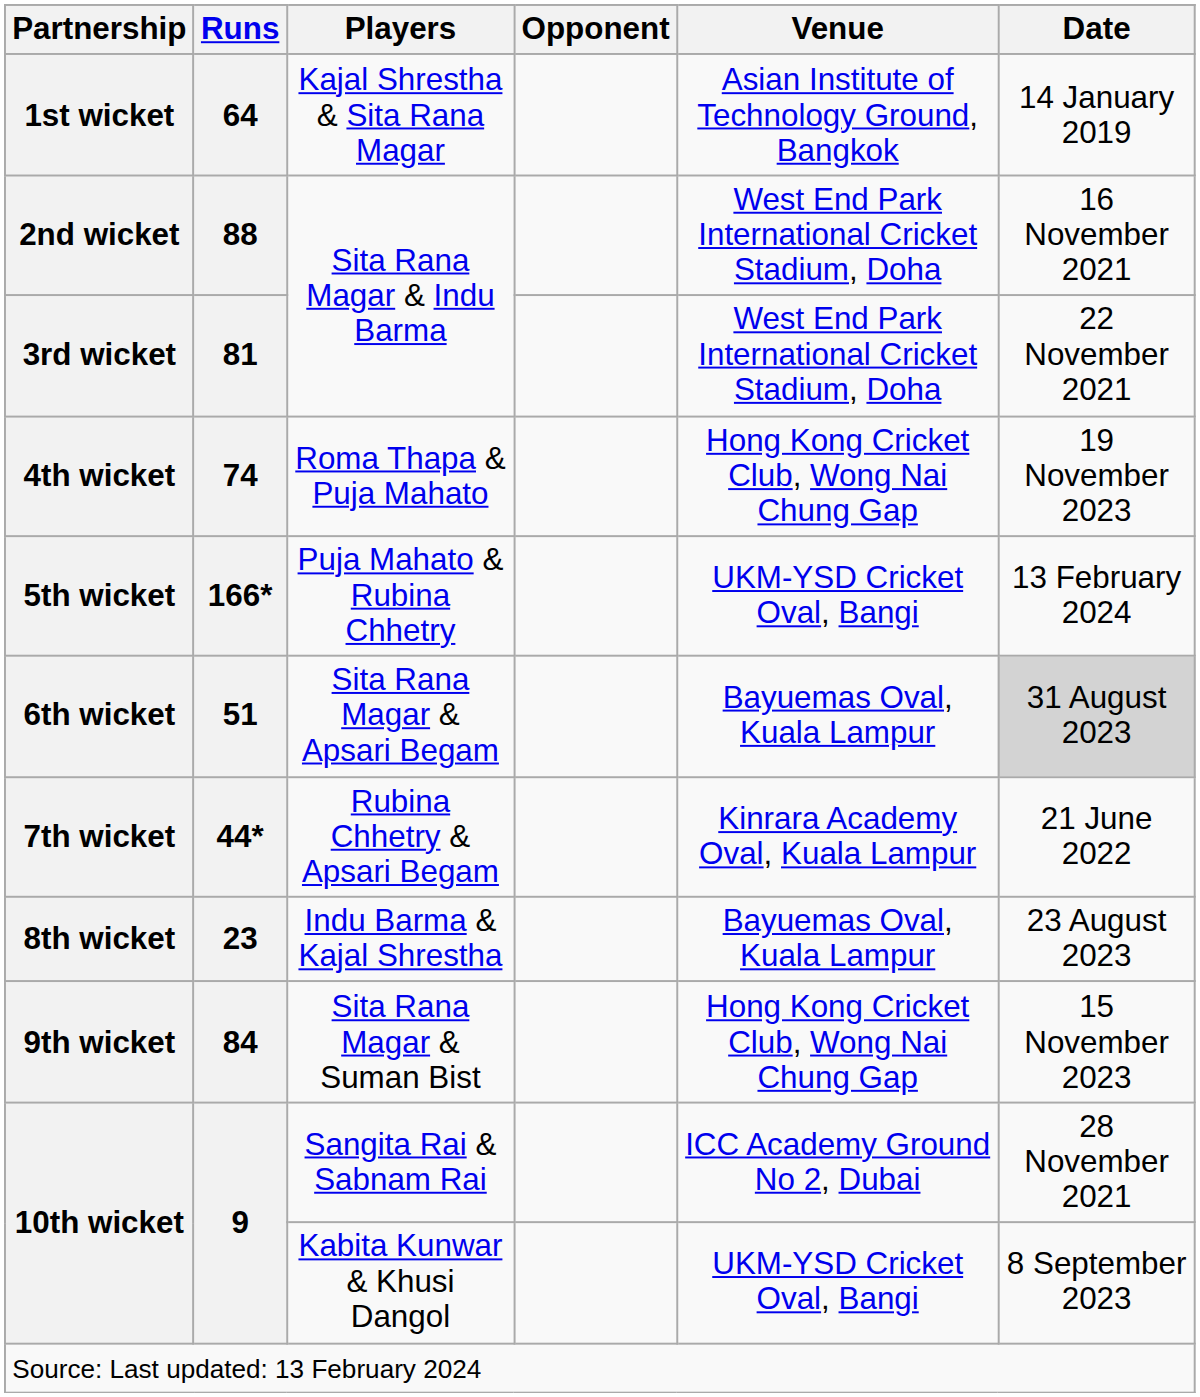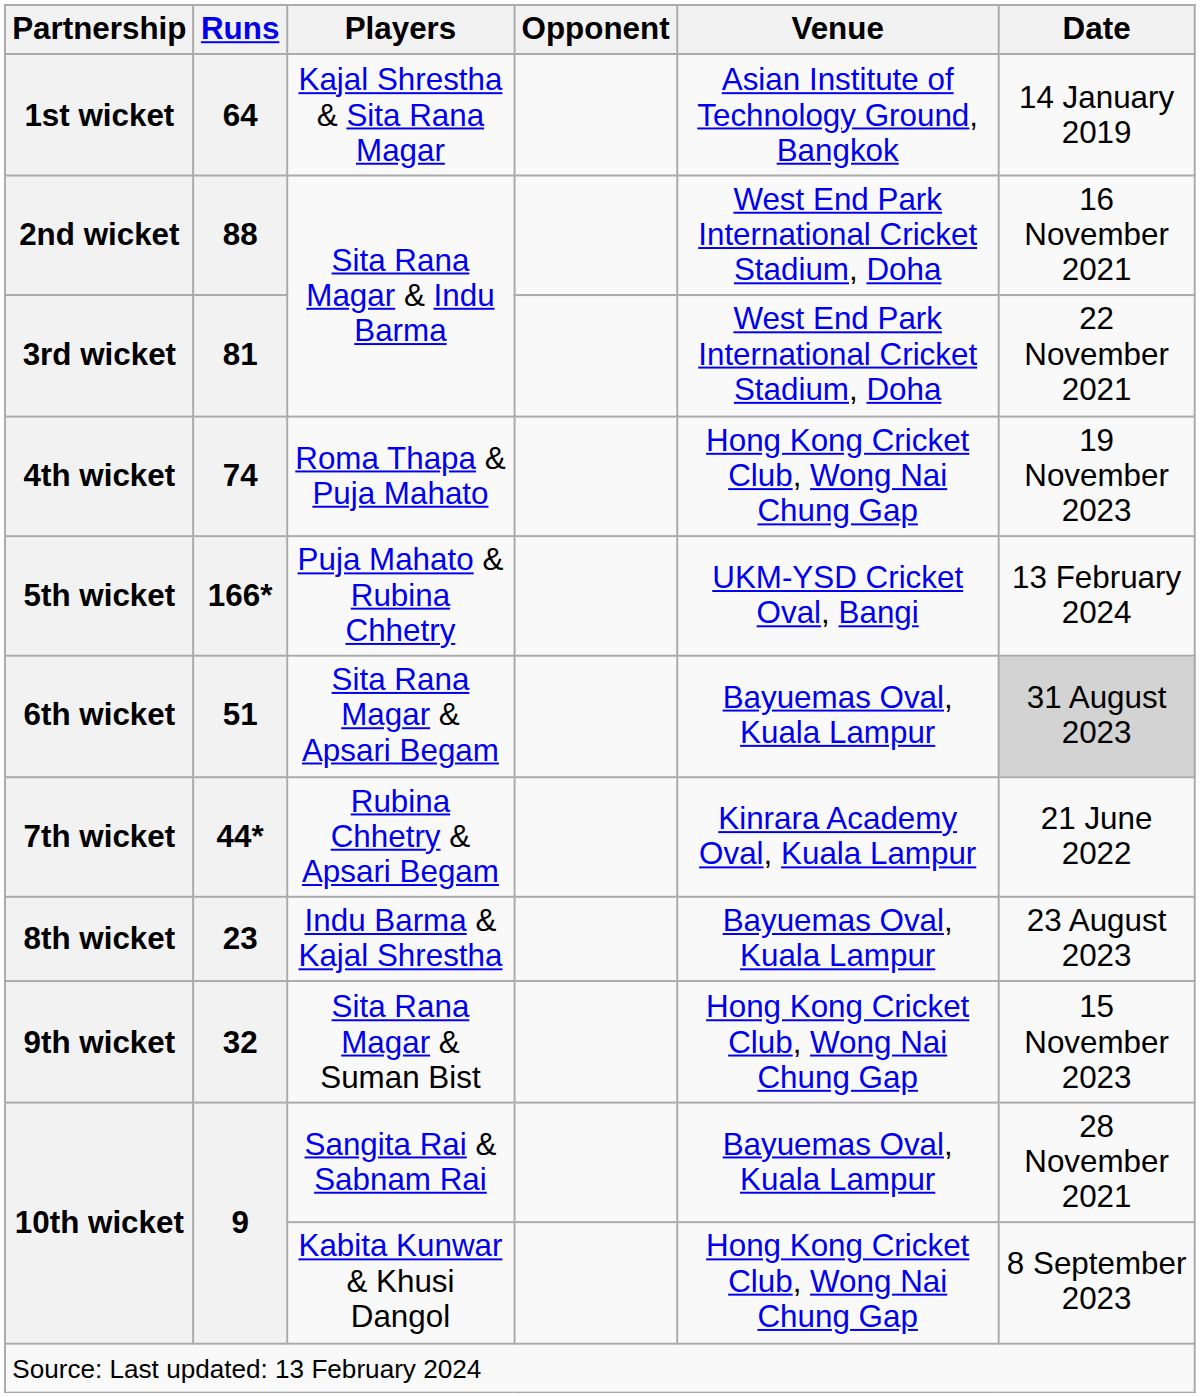 <table class="wikitable" style="text-align: center;">
 <tr>
 <th>Partnership</th>
 <th><a href='#'>Runs</a></th>
 <th>Players</th>
 <th>Opponent</th>
 <th>Venue</th>
 <th>Date</th>
 </tr>
 <tr>
 <th>1st wicket</th>
 <th>64</th>
 <td><a href='#'>Kajal Shrestha</a> & <a href='#'>Sita Rana Magar</a></td>
 <td></td>
 <td><a href='#'>Asian Institute of Technology Ground</a>, <a href='#'>Bangkok</a></td>
 <td>14 January 2019</td>
 </tr>
 <tr>
 <th>2nd wicket</th>
 <th>88</th>
 <td rowspan=2><a href='#'>Sita Rana Magar</a> & <a href='#'>Indu Barma</a></td>
 <td></td>
 <td><a href='#'>West End Park International Cricket Stadium</a>, <a href='#'>Doha</a></td>
 <td>16 November 2021</td>
 </tr>
 <tr>
 <th>3rd wicket</th>
 <th>81</th>
 <td></td>
 <td><a href='#'>West End Park International Cricket Stadium</a>, <a href='#'>Doha</a></td>
 <td>22 November 2021</td>
 </tr>
 <tr>
 <th>4th wicket</th>
 <th>74</th>
 <td><a href='#'>Roma Thapa</a> & <a href='#'>Puja Mahato</a></td>
 <td></td>
 <td><a href='#'>Hong Kong Cricket Club</a>, <a href='#'>Wong Nai Chung Gap</a></td>
 <td>19 November 2023</td>
 </tr>
 <tr>
 <th>5th wicket</th>
 <th>166*</th>
 <td><a href='#'>Puja Mahato</a> & <a href='#'>Rubina Chhetry</a></td>
 <td></td>
 <td><a href='#'>UKM-YSD Cricket Oval</a>, <a href='#'>Bangi</a></td>
 <td>13 February 2024</td>
 </tr>
 <tr>
 <th>6th wicket</th>
 <th>51</th>
 <td><a href='#'>Sita Rana Magar</a> & <a href='#'>Apsari Begam</a></td>
 <td></td>
 <td><a href='#'>Bayuemas Oval</a>, <a href='#'>Kuala Lampur</a></td>
 <td style="background: lightgrey;">31 August 2023</td>
 </tr>
 <tr>
 <th>7th wicket</th>
 <th>44*</th>
 <td><a href='#'>Rubina Chhetry</a> & <a href='#'>Apsari Begam</a></td>
 <td></td>
 <td><a href='#'>Kinrara Academy Oval</a>, <a href='#'>Kuala Lampur</a></td>
 <td>21 June 2022</td>
 </tr>
 <tr>
 <th>8th wicket</th>
 <th>23</th>
 <td><a href='#'>Indu Barma</a> & <a href='#'>Kajal Shrestha</a></td>
 <td></td>
 <td><a href='#'>Bayuemas Oval</a>, <a href='#'>Kuala Lampur</a></td>
 <td>23 August 2023</td>
 </tr>
 <tr>
 <th>9th wicket</th>
-<th>84</th>
+<th>32</th>
 <td><a href='#'>Sita Rana Magar</a> & Suman Bist</td>
 <td></td>
 <td><a href='#'>Hong Kong Cricket Club</a>, <a href='#'>Wong Nai Chung Gap</a></td>
 <td>15 November 2023</td>
 </tr>
 <tr>
 <th rowspan="2">10th wicket</th>
 <th rowspan="2">9</th>
 <td><a href='#'>Sangita Rai</a> & <a href='#'>Sabnam Rai</a></td>
 <td></td>
-<td><a href='#'>ICC Academy Ground No 2</a>, <a href='#'>Dubai</a></td>
+<td><a href='#'>Bayuemas Oval</a>, <a href='#'>Kuala Lampur</a></td>
 <td>28 November 2021</td>
 </tr>
 <tr>
 <td><a href='#'>Kabita Kunwar</a> & Khusi Dangol</td>
 <td></td>
-<td><a href='#'>UKM-YSD Cricket Oval</a>, <a href='#'>Bangi</a></td>
+<td><a href='#'>Hong Kong Cricket Club</a>, <a href='#'>Wong Nai Chung Gap</a></td>
 <td>8 September 2023</td>
 </tr>
 <tr>
 <td colspan="6" style="text-align:left;"><small>Source:  Last updated: 13 February 2024</small></td>
 </tr>
 </table>
